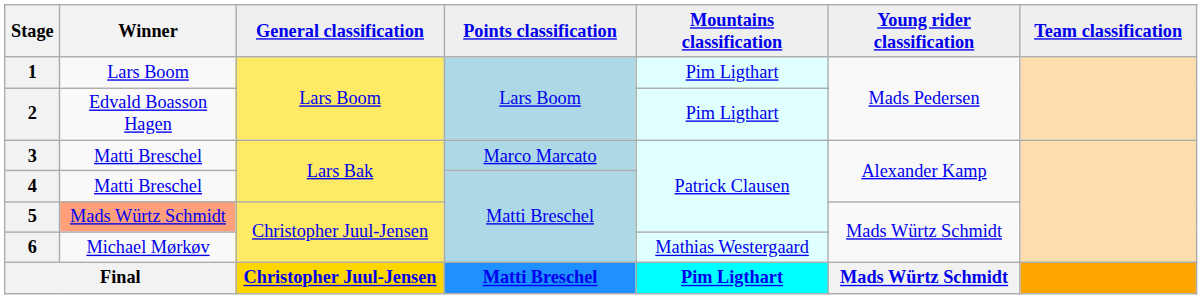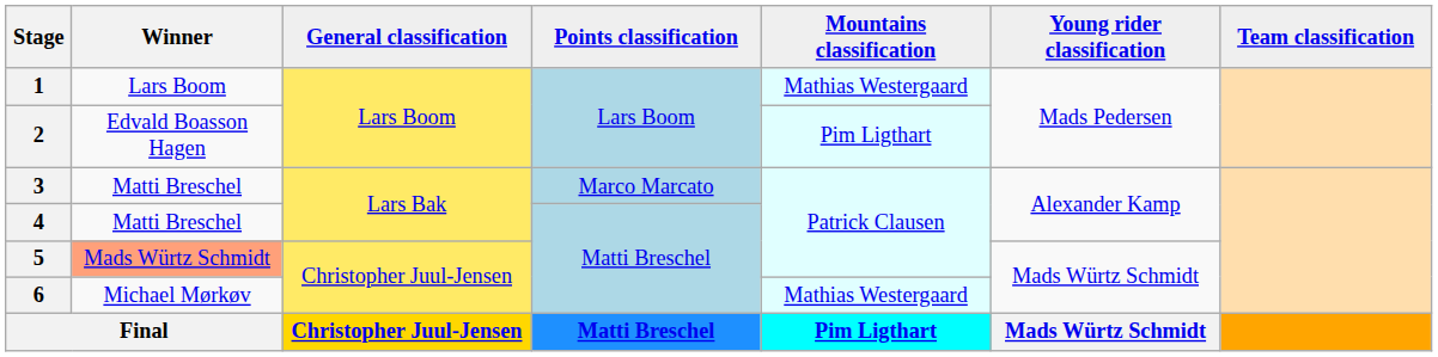 <table class="wikitable" style="text-align: center; font-size:smaller;">
 <tr style="background:#efefef;">
 <th style="width:1%;">Stage</th>
 <th style="width:11%;">Winner</th>
 <th style="background:#efefef; width:13%;"><a href='#'>General classification</a><br></th>
 <th style="background:#efefef; width:12%;"><a href='#'>Points classification</a><br></th>
 <th style="background:#efefef; width:12%;"><a href='#'>Mountains classification</a><br></th>
 <th style="background:#efefef; width:12%;"><a href='#'>Young rider classification</a><br></th>
 <th style="background:#efefef; width:11%;"><a href='#'>Team classification</a></th>
 </tr>
 <tr>
 <th>1</th>
 <td><a href='#'>Lars Boom</a></td>
 <td style="background:#FFEA66;" rowspan=2><a href='#'>Lars Boom</a></td>
 <td style="background:lightblue;" rowspan=2><a href='#'>Lars Boom</a></td>
-<td style="background:LightCyan;"><a href='#'>Pim Ligthart</a></td>
+<td style="background:lightcyan;"><a href='#'>Mathias Westergaard</a></td>
 <td style="background:offwhite;" rowspan=2><a href='#'>Mads Pedersen</a></td>
 <td style="background:navajowhite;" rowspan=2></td>
 </tr>
 <tr>
 <th>2</th>
 <td><a href='#'>Edvald Boasson Hagen</a></td>
 <td style="background:LightCyan;"><a href='#'>Pim Ligthart</a></td>
 </tr>
 <tr>
 <th>3</th>
 <td><a href='#'>Matti Breschel</a></td>
 <td style="background:#FFEA66;" rowspan=2><a href='#'>Lars Bak</a></td>
 <td style="background:lightblue;"><a href='#'>Marco Marcato</a></td>
 <td style="background:LightCyan;" rowspan=3><a href='#'>Patrick Clausen</a></td>
 <td style="background:offwhite;" rowspan=2><a href='#'>Alexander Kamp</a></td>
 <td style="background:navajowhite;" rowspan=4></td>
 </tr>
 <tr>
 <th>4</th>
 <td><a href='#'>Matti Breschel</a></td>
 <td style="background:lightblue;" rowspan=3><a href='#'>Matti Breschel</a></td>
 </tr>
 <tr>
 <th>5</th>
 <td style="background: lightsalmon;"><a href='#'>Mads Würtz Schmidt</a></td>
 <td style="background:#FFEA66;" rowspan=2><a href='#'>Christopher Juul-Jensen</a></td>
 <td style="background:offwhite;" rowspan=2><a href='#'>Mads Würtz Schmidt</a></td>
 </tr>
 <tr>
 <th>6</th>
 <td><a href='#'>Michael Mørkøv</a></td>
 <td style="background:lightcyan;"><a href='#'>Mathias Westergaard</a></td>
 </tr>
 <tr>
 <th colspan=2>Final</th>
 <th style="background:gold"><a href='#'>Christopher Juul-Jensen</a></th>
 <th style="background:dodgerblue"><a href='#'>Matti Breschel</a></th>
 <th style="background:cyan"><a href='#'>Pim Ligthart</a></th>
 <th style="background:offwhite"><a href='#'>Mads Würtz Schmidt</a></th>
 <th style="background:orange"></th>
 </tr>
 </table>
